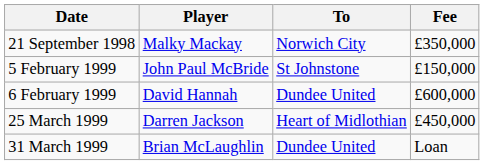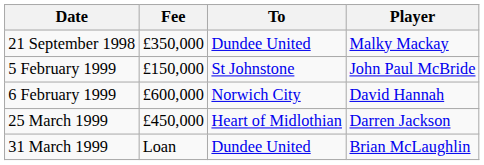 <table class="wikitable sortable">
 <tr>
 <th>Date</th>
+<th>Fee</th>
+<th>To</th>
 <th>Player</th>
-<th>To</th>
-<th>Fee</th>
 </tr>
 <tr>
 <td>21 September 1998</td>
+<td>£350,000</td>
+<td> <a href='#'>Dundee United</a></td>
 <td> <a href='#'>Malky Mackay</a></td>
-<td> <a href='#'>Norwich City</a></td>
-<td>£350,000</td>
 </tr>
 <tr>
 <td>5 February 1999</td>
+<td>£150,000</td>
+<td> <a href='#'>St Johnstone</a></td>
 <td> <a href='#'>John Paul McBride</a></td>
-<td> <a href='#'>St Johnstone</a></td>
-<td>£150,000</td>
 </tr>
 <tr>
 <td>6 February 1999</td>
+<td>£600,000</td>
+<td> <a href='#'>Norwich City</a></td>
 <td> <a href='#'>David Hannah</a></td>
-<td> <a href='#'>Dundee United</a></td>
-<td>£600,000</td>
 </tr>
 <tr>
 <td>25 March 1999</td>
+<td>£450,000</td>
+<td> <a href='#'> Heart of Midlothian</a></td>
 <td> <a href='#'>Darren Jackson</a></td>
-<td> <a href='#'> Heart of Midlothian</a></td>
-<td>£450,000</td>
 </tr>
 <tr>
 <td>31 March 1999</td>
+<td>Loan</td>
+<td> <a href='#'>Dundee United</a></td>
 <td> <a href='#'>Brian McLaughlin</a></td>
-<td> <a href='#'>Dundee United</a></td>
-<td>Loan</td>
 </tr>
 </table>
